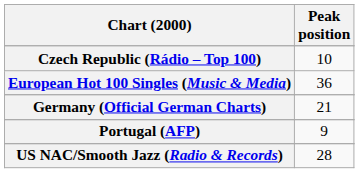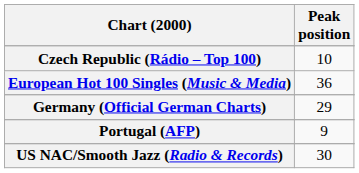 <table class="wikitable sortable plainrowheaders">
 <tr>
 <th>Chart (2000)</th>
 <th>Peak<br>position</th>
 </tr>
 <tr>
 </tr>
 <tr>
 </tr>
 <tr>
 <th scope="row">Czech Republic (<a href='#'>Rádio – Top 100</a>)</th>
 <td style="text-align:center;">10</td>
 </tr>
 <tr>
 <th scope="row"><a href='#'>European Hot 100 Singles</a> (<em><a href='#'>Music & Media</a></em>)</th>
 <td style="text-align:center;">36</td>
 </tr>
 <tr>
 </tr>
 <tr>
 <th scope="row">Germany (<a href='#'>Official German Charts</a>)</th>
-<td style="text-align:center;">21</td>
+<td style="text-align:center;">29</td>
 </tr>
 <tr>
 </tr>
 <tr>
 </tr>
 <tr>
 </tr>
 <tr>
 </tr>
 <tr>
 <th scope="row">Portugal (<a href='#'>AFP</a>)</th>
 <td style="text-align:center;">9</td>
 </tr>
 <tr>
 </tr>
 <tr>
 <th scope="row">US NAC/Smooth Jazz (<em><a href='#'>Radio & Records</a></em>)</th>
-<td align="center">28</td>
+<td align="center">30</td>
 </tr>
 </table>
